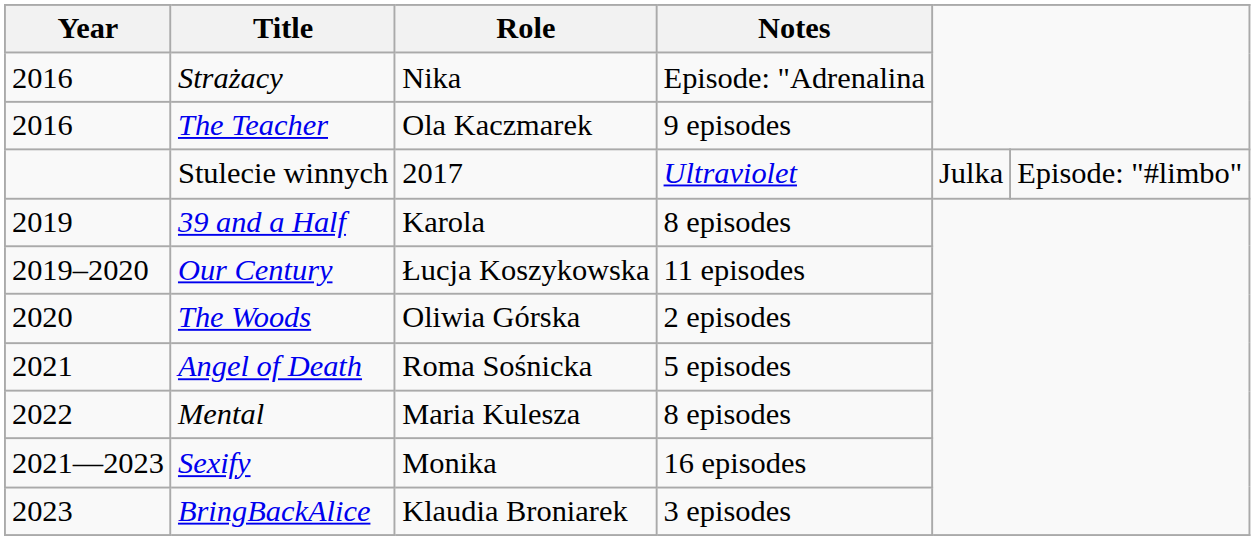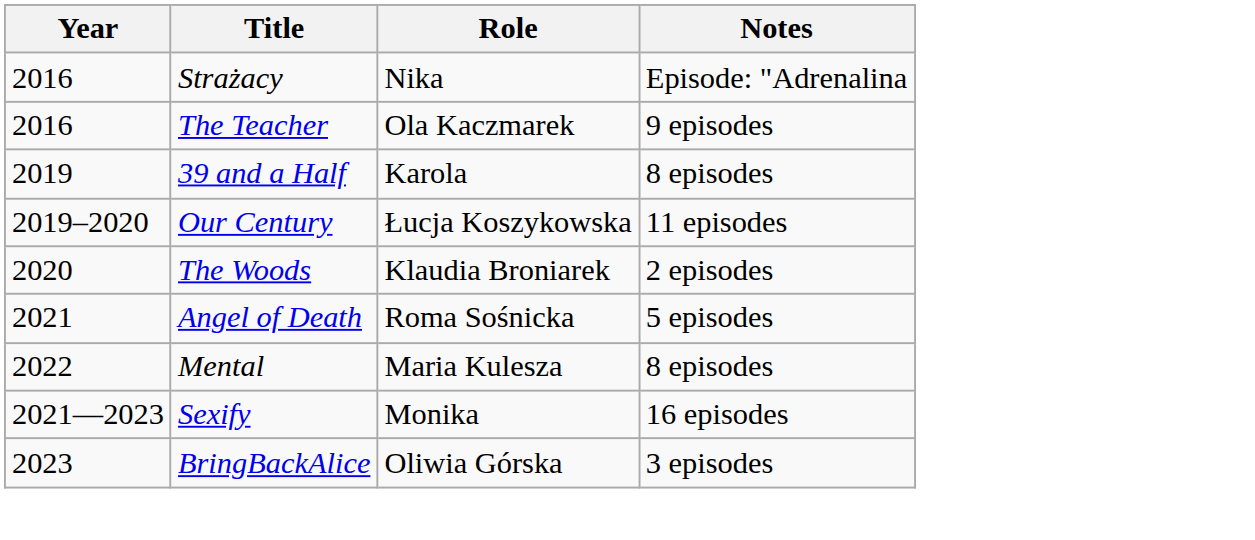 <table class="wikitable sortable">
 <tr>
 <th>Year</th>
 <th>Title</th>
 <th>Role</th>
 <th class="unsortable">Notes</th>
 </tr>
 <tr>
 <td>2016</td>
 <td><em>Strażacy</em></td>
 <td>Nika</td>
 <td>Episode: "Adrenalina</td>
 </tr>
 <tr>
 <td>2016</td>
 <td><em><a href='#'>The Teacher</a></em></td>
 <td>Ola Kaczmarek</td>
 <td>9 episodes</td>
 </tr>
 <tr>
-<td></td>
-<td>Stulecie winnych</td>
-<td>2017</td>
-<td><em><a href='#'>Ultraviolet</a></em></td>
-<td>Julka</td>
-<td>Episode: "#limbo"</td>
-</tr>
-<tr>
 <td>2019</td>
 <td><em><a href='#'>39 and a Half</a></em></td>
 <td>Karola</td>
 <td>8 episodes</td>
 </tr>
 <tr>
 <td>2019–2020</td>
 <td><em><a href='#'>Our Century</a></em></td>
 <td>Łucja Koszykowska</td>
 <td>11 episodes</td>
 </tr>
 <tr>
 <td>2020</td>
 <td><em><a href='#'>The Woods</a></em></td>
-<td>Oliwia Górska</td>
+<td>Klaudia Broniarek</td>
 <td>2 episodes</td>
 </tr>
 <tr>
 <td>2021</td>
 <td><a href='#'><em>Angel of Death</em></a></td>
 <td>Roma Sośnicka</td>
 <td>5 episodes</td>
 </tr>
 <tr>
 <td>2022</td>
 <td><em>Mental</em></td>
 <td>Maria Kulesza</td>
 <td>8 episodes</td>
 </tr>
 <tr>
 <td>2021—2023</td>
 <td><em><a href='#'>Sexify</a></em></td>
 <td>Monika</td>
 <td>16 episodes</td>
 </tr>
 <tr>
 <td>2023</td>
 <td><em><a href='#'>BringBackAlice</a></em></td>
-<td>Klaudia Broniarek</td>
+<td>Oliwia Górska</td>
 <td>3 episodes</td>
 </tr>
 </table>
